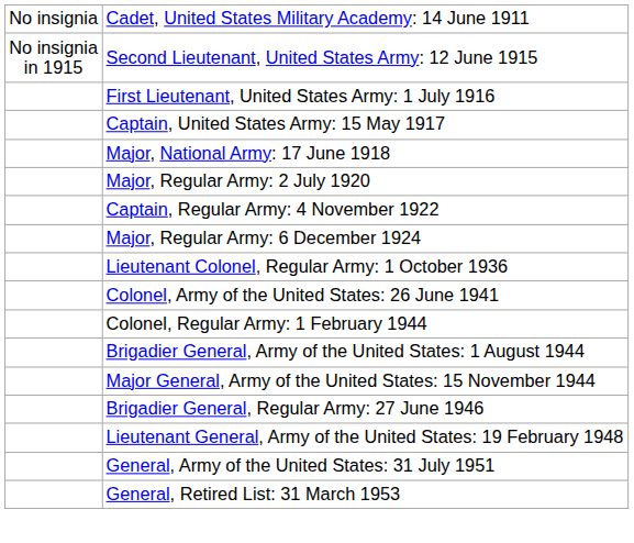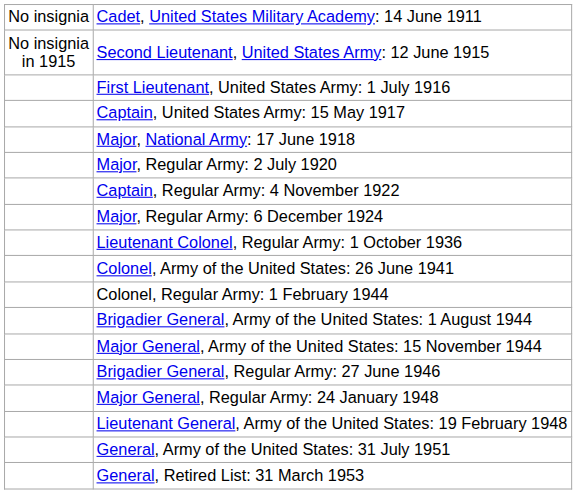 <table class="wikitable" style="background:white">
 <tr>
 <td style="text-align:center;">No insignia</td>
 <td><a href='#'>Cadet</a>, <a href='#'>United States Military Academy</a>: 14 June 1911</td>
 </tr>
 <tr>
 <td style="text-align:center;">No insignia<br>in 1915</td>
 <td><a href='#'>Second Lieutenant</a>, <a href='#'>United States Army</a>: 12 June 1915</td>
 </tr>
 <tr>
 <td style="text-align:center;"></td>
 <td><a href='#'>First Lieutenant</a>, United States Army: 1 July 1916</td>
 </tr>
 <tr>
 <td style="text-align:center;"></td>
 <td><a href='#'>Captain</a>, United States Army: 15 May 1917</td>
 </tr>
 <tr>
 <td style="text-align:center;"></td>
 <td><a href='#'>Major</a>, <a href='#'>National Army</a>: 17 June 1918</td>
 </tr>
 <tr>
 <td style="text-align:center;"></td>
 <td><a href='#'>Major</a>, Regular Army: 2 July 1920</td>
 </tr>
 <tr>
 <td style="text-align:center;"></td>
 <td><a href='#'>Captain</a>, Regular Army: 4 November 1922</td>
 </tr>
 <tr>
 <td style="text-align:center;"></td>
 <td><a href='#'>Major</a>, Regular Army: 6 December 1924</td>
 </tr>
 <tr>
 <td style="text-align:center;"></td>
 <td><a href='#'>Lieutenant Colonel</a>, Regular Army: 1 October 1936</td>
 </tr>
 <tr>
 <td style="text-align:center;"></td>
 <td><a href='#'>Colonel</a>, Army of the United States: 26 June 1941</td>
 </tr>
 <tr>
 <td style="text-align:center;"></td>
 <td>Colonel, Regular Army: 1 February 1944</td>
 </tr>
 <tr>
 <td style="text-align:center;"></td>
 <td><a href='#'>Brigadier General</a>, Army of the United States: 1 August 1944</td>
 </tr>
 <tr>
 <td style="text-align:center;"></td>
 <td><a href='#'>Major General</a>, Army of the United States: 15 November 1944</td>
 </tr>
 <tr>
 <td style="text-align:center;"></td>
 <td><a href='#'>Brigadier General</a>, Regular Army: 27 June 1946</td>
 </tr>
 <tr>
 <td style="text-align:center;"></td>
+<td><a href='#'>Major General</a>, Regular Army: 24 January 1948</td>
+</tr>
+<tr>
+<td style="text-align:center;"></td>
 <td><a href='#'>Lieutenant General</a>, Army of the United States: 19 February 1948</td>
 </tr>
 <tr>
 <td style="text-align:center;"></td>
 <td><a href='#'>General</a>, Army of the United States: 31 July 1951</td>
 </tr>
 <tr>
 <td style="text-align:center;"></td>
 <td><a href='#'>General</a>, Retired List: 31 March 1953</td>
 </tr>
 </table>
